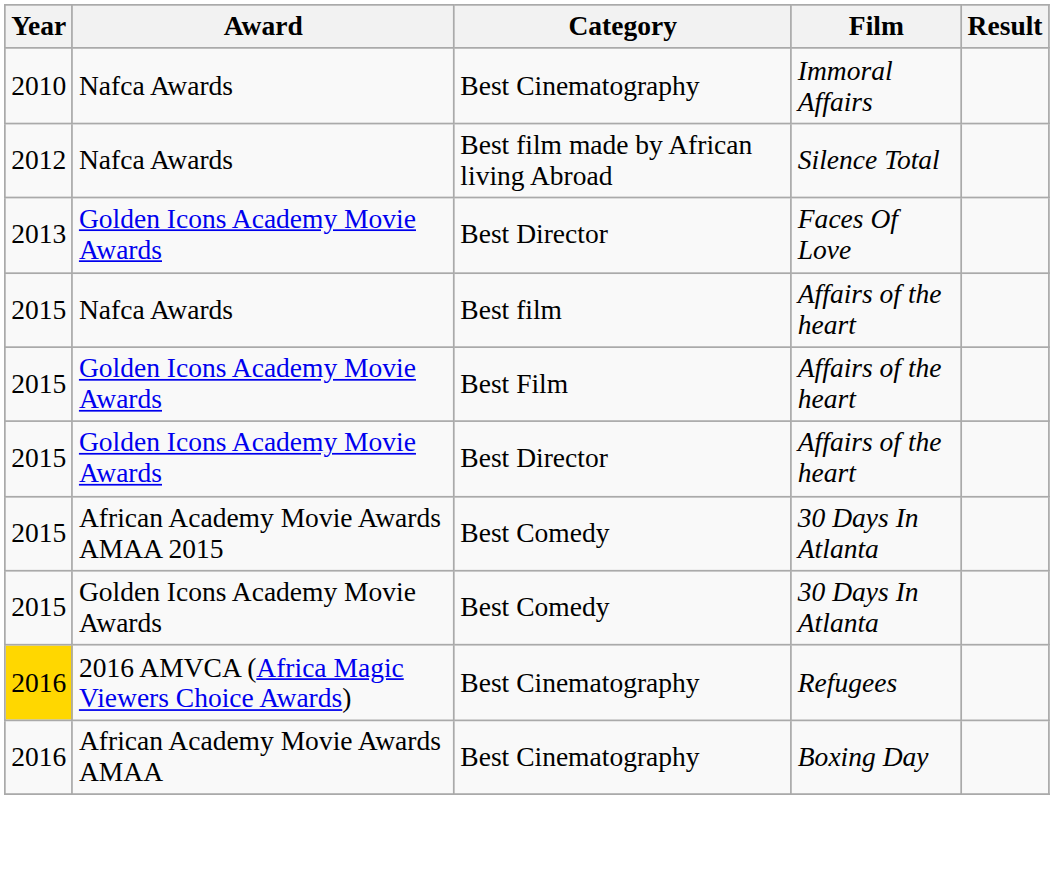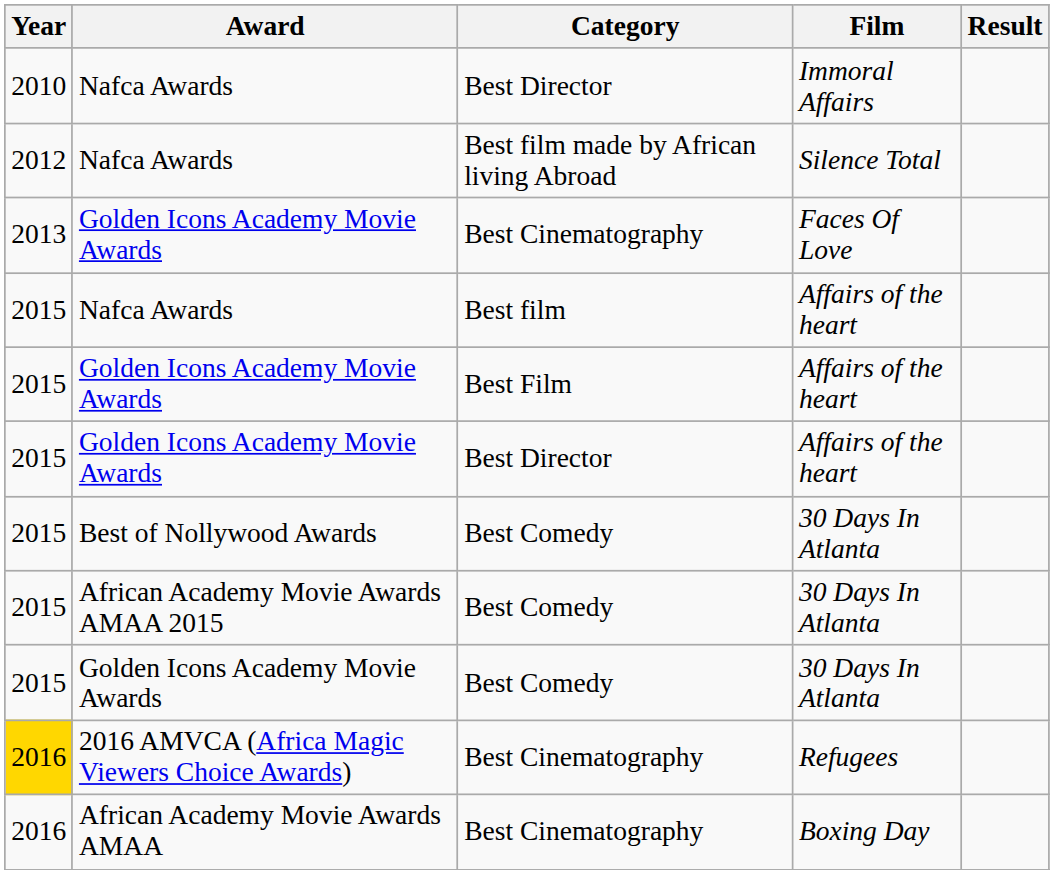 <table class="wikitable plainrowheaders sortable">
 <tr>
 <th>Year</th>
 <th>Award</th>
 <th>Category</th>
 <th>Film</th>
 <th>Result</th>
 </tr>
 <tr>
 <td>2010</td>
 <td>Nafca Awards</td>
-<td>Best Cinematography</td>
+<td>Best Director</td>
 <td><em>Immoral Affairs</em></td>
 <td></td>
 </tr>
 <tr>
 <td>2012</td>
 <td>Nafca Awards</td>
 <td>Best film made by African living Abroad</td>
 <td><em>Silence Total</em></td>
 <td></td>
 </tr>
 <tr>
 <td>2013</td>
 <td><a href='#'>Golden Icons Academy Movie Awards</a></td>
-<td>Best Director</td>
+<td>Best Cinematography</td>
 <td><em>Faces Of Love</em></td>
 <td></td>
 </tr>
 <tr>
 <td>2015</td>
 <td>Nafca Awards</td>
 <td>Best film</td>
 <td><em>Affairs of the heart</em></td>
 <td></td>
 </tr>
 <tr>
 <td>2015</td>
 <td><a href='#'>Golden Icons Academy Movie Awards</a></td>
 <td>Best Film</td>
 <td><em>Affairs of the heart</em></td>
 <td></td>
 </tr>
 <tr>
 <td>2015</td>
 <td><a href='#'>Golden Icons Academy Movie Awards</a></td>
 <td>Best Director</td>
 <td><em>Affairs of the heart</em></td>
+<td></td>
+</tr>
+<tr>
+<td>2015</td>
+<td>Best of Nollywood Awards</td>
+<td>Best Comedy</td>
+<td><em>30 Days In Atlanta</em></td>
 <td></td>
 </tr>
 <tr>
 <td>2015</td>
 <td>African Academy Movie Awards AMAA 2015</td>
 <td>Best Comedy</td>
 <td><em>30 Days In Atlanta</em></td>
 <td></td>
 </tr>
 <tr>
 <td>2015</td>
 <td>Golden Icons Academy Movie Awards</td>
 <td>Best Comedy</td>
 <td><em>30 Days In Atlanta</em></td>
 <td></td>
 </tr>
 <tr>
 <td style="background: gold;">2016</td>
 <td>2016 AMVCA (<a href='#'>Africa Magic Viewers Choice Awards</a>)</td>
 <td>Best Cinematography</td>
 <td><em>Refugees</em></td>
 <td></td>
 </tr>
 <tr>
 <td>2016</td>
 <td>African Academy Movie Awards AMAA</td>
 <td>Best Cinematography</td>
 <td><em>Boxing Day</em></td>
 <td></td>
 </tr>
 <tr>
 </tr>
 </table>
